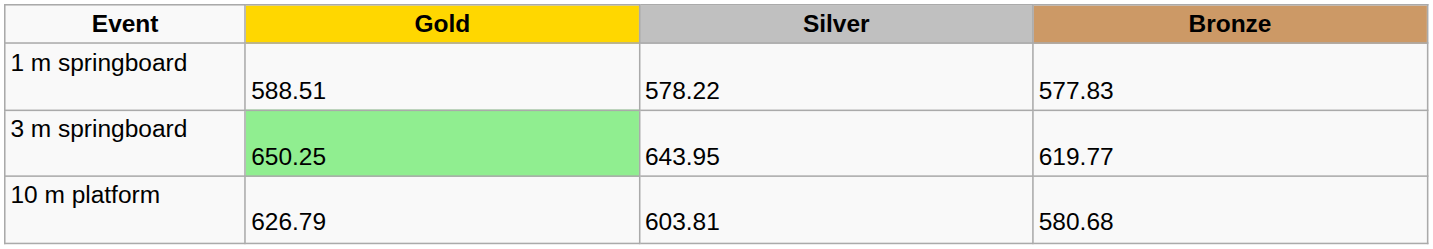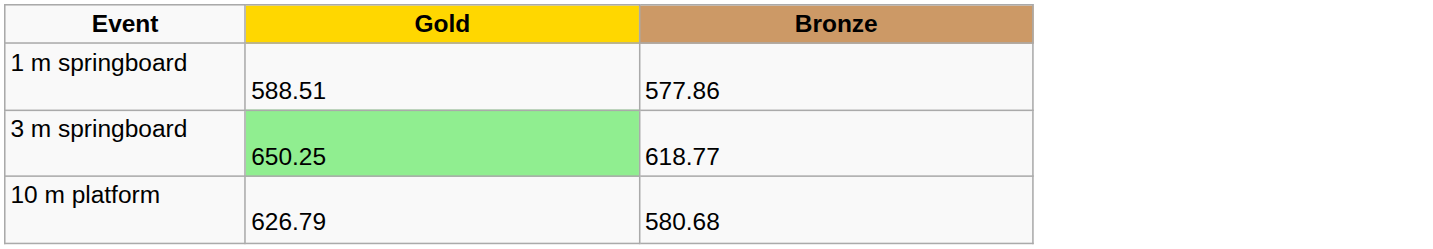 <table class="wikitable" style="text-align:left">
 <tr align="center">
 <td width=150><strong>Event</strong></td>
 <td width=250 bgcolor=gold><strong>Gold</strong></td>
-<td width=250 bgcolor=silver><strong>Silver</strong></td>
 <td width=250 bgcolor=CC9966><strong>Bronze</strong></td>
 </tr>
 <tr valign="top">
 <td>1 m springboard<br><div></div></td>
 <td><br>588.51</td>
-<td><br>578.22</td>
-<td><br>577.83</td>
+<td><br>577.86</td>
 </tr>
 <tr valign="top">
 <td>3 m springboard<br><div></div></td>
 <td style="background: lightgreen;"><br>650.25</td>
-<td><br>643.95</td>
-<td><br>619.77</td>
+<td><br>618.77</td>
 </tr>
 <tr valign="top">
 <td>10 m platform<br><div></div></td>
 <td><br>626.79</td>
-<td><br>603.81</td>
 <td><br>580.68</td>
 </tr>
 </table>
